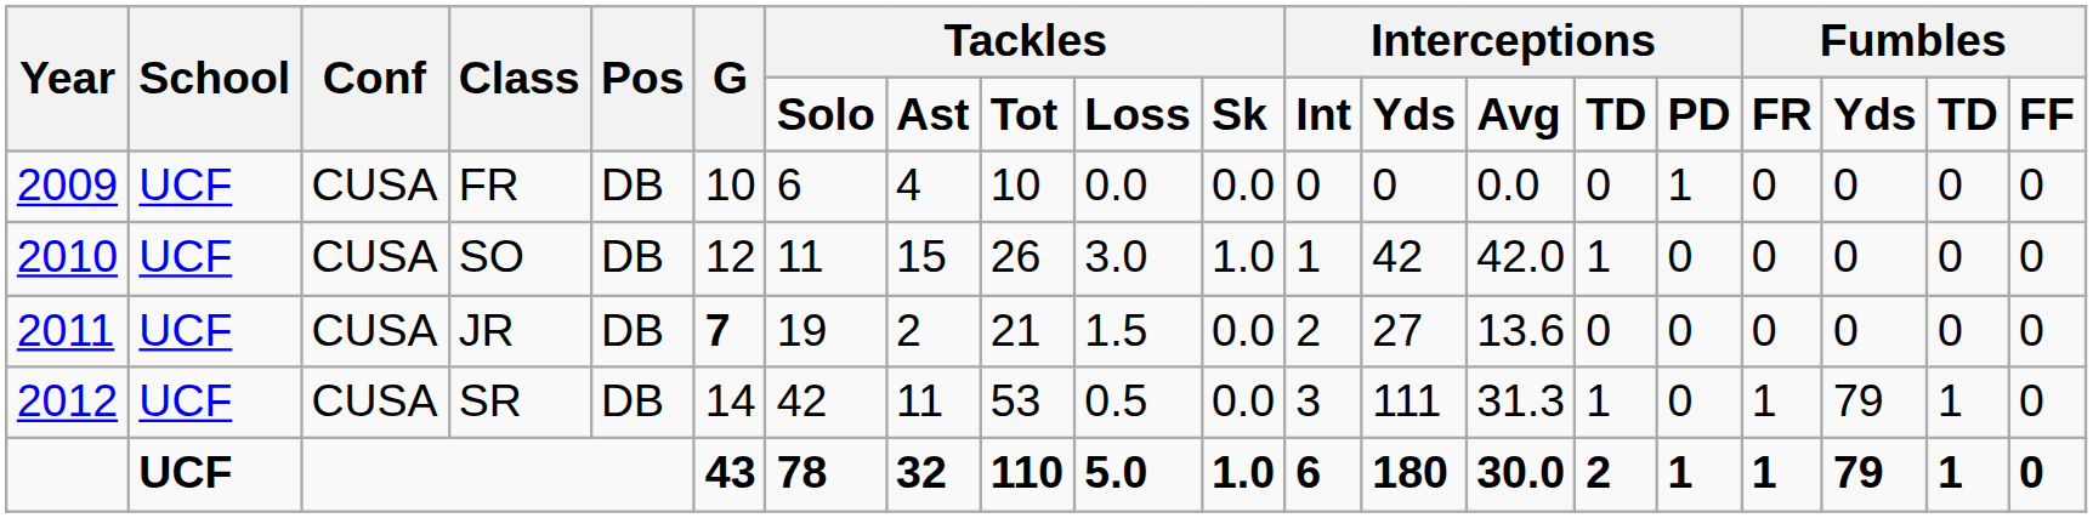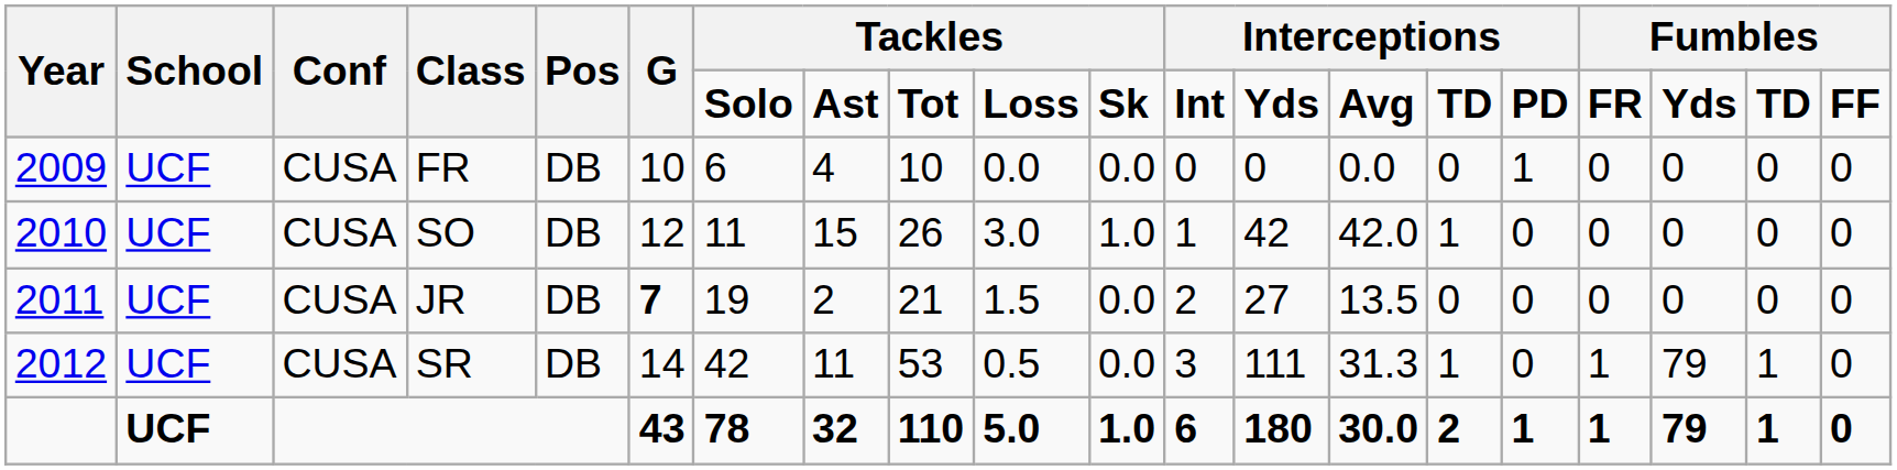 <table class="wikitable">
 <tr>
 <th rowspan="2">Year</th>
 <th rowspan="2">School</th>
 <th rowspan="2">Conf</th>
 <th rowspan="2">Class</th>
 <th rowspan="2">Pos</th>
 <th rowspan="2">G</th>
 <th colspan="5" style="text-align: center; font-weight:bold;">Tackles</th>
 <th colspan="5" style="text-align: center; font-weight:bold;">Interceptions</th>
 <th colspan="4" style="text-align: center; font-weight:bold;">Fumbles</th>
 </tr>
 <tr>
 <td style="font-weight:bold;">Solo</td>
 <td style="font-weight:bold;">Ast</td>
 <td style="font-weight:bold;">Tot</td>
 <td style="font-weight:bold;">Loss</td>
 <td style="font-weight:bold;">Sk</td>
 <td style="font-weight:bold;">Int</td>
 <td style="font-weight:bold;">Yds</td>
 <td style="font-weight:bold;">Avg</td>
 <td style="font-weight:bold;">TD</td>
 <td style="font-weight:bold;">PD</td>
 <td style="font-weight:bold;">FR</td>
 <td style="font-weight:bold;">Yds</td>
 <td style="font-weight:bold;">TD</td>
 <td style="font-weight:bold;">FF</td>
 </tr>
 <tr>
 <td><a href='#'>2009</a></td>
 <td><a href='#'>UCF</a></td>
 <td>CUSA</td>
 <td>FR</td>
 <td>DB</td>
 <td>10</td>
 <td>6</td>
 <td>4</td>
 <td>10</td>
 <td>0.0</td>
 <td>0.0</td>
 <td>0</td>
 <td>0</td>
 <td>0.0</td>
 <td>0</td>
 <td>1</td>
 <td>0</td>
 <td>0</td>
 <td>0</td>
 <td>0</td>
 </tr>
 <tr>
 <td><a href='#'>2010</a></td>
 <td><a href='#'>UCF</a></td>
 <td>CUSA</td>
 <td>SO</td>
 <td>DB</td>
 <td>12</td>
 <td>11</td>
 <td>15</td>
 <td>26</td>
 <td>3.0</td>
 <td>1.0</td>
 <td>1</td>
 <td>42</td>
 <td>42.0</td>
 <td>1</td>
 <td>0</td>
 <td>0</td>
 <td>0</td>
 <td>0</td>
 <td>0</td>
 </tr>
 <tr>
 <td><a href='#'>2011</a></td>
 <td><a href='#'>UCF</a></td>
 <td>CUSA</td>
 <td>JR</td>
 <td>DB</td>
 <td><strong>7</strong></td>
 <td>19</td>
 <td>2</td>
 <td>21</td>
 <td>1.5</td>
 <td>0.0</td>
 <td>2</td>
 <td>27</td>
-<td>13.6</td>
+<td>13.5</td>
 <td>0</td>
 <td>0</td>
 <td>0</td>
 <td>0</td>
 <td>0</td>
 <td>0</td>
 </tr>
 <tr>
 <td><a href='#'>2012</a></td>
 <td><a href='#'>UCF</a></td>
 <td>CUSA</td>
 <td>SR</td>
 <td>DB</td>
 <td>14</td>
 <td>42</td>
 <td>11</td>
 <td>53</td>
 <td>0.5</td>
 <td>0.0</td>
 <td>3</td>
 <td>111</td>
 <td>31.3</td>
 <td>1</td>
 <td>0</td>
 <td>1</td>
 <td>79</td>
 <td>1</td>
 <td>0</td>
 </tr>
 <tr>
 <td style="font-weight:bold;"></td>
 <td style="font-weight:bold;">UCF</td>
 <td colspan="3" style="font-weight:bold;"></td>
 <td style="font-weight:bold;">43</td>
 <td style="font-weight:bold;">78</td>
 <td style="font-weight:bold;">32</td>
 <td style="font-weight:bold;">110</td>
 <td style="font-weight:bold;">5.0</td>
 <td style="font-weight:bold;">1.0</td>
 <td style="font-weight:bold;">6</td>
 <td style="font-weight:bold;">180</td>
 <td style="font-weight:bold;">30.0</td>
 <td style="font-weight:bold;">2</td>
 <td style="font-weight:bold;">1</td>
 <td style="font-weight:bold;">1</td>
 <td style="font-weight:bold;">79</td>
 <td style="font-weight:bold;">1</td>
 <td style="font-weight:bold;">0</td>
 </tr>
 </table>
